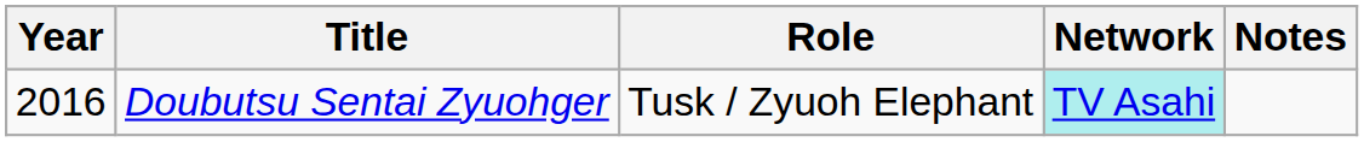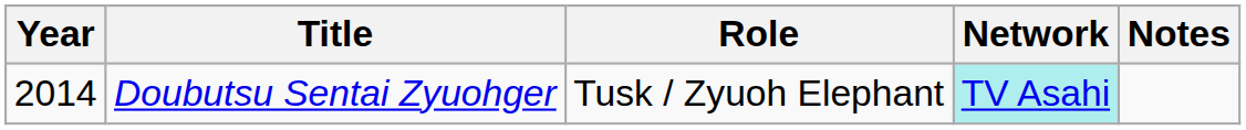 <table class="wikitable">
 <tr>
 <th>Year</th>
 <th>Title</th>
 <th>Role</th>
 <th>Network</th>
 <th>Notes</th>
 </tr>
 <tr>
-<td>2016</td>
+<td>2014</td>
 <td><em><a href='#'>Doubutsu Sentai Zyuohger</a></em></td>
 <td>Tusk / Zyuoh Elephant</td>
 <td style="background: paleturquoise;"><a href='#'>TV Asahi</a></td>
 <td></td>
 </tr>
 </table>
